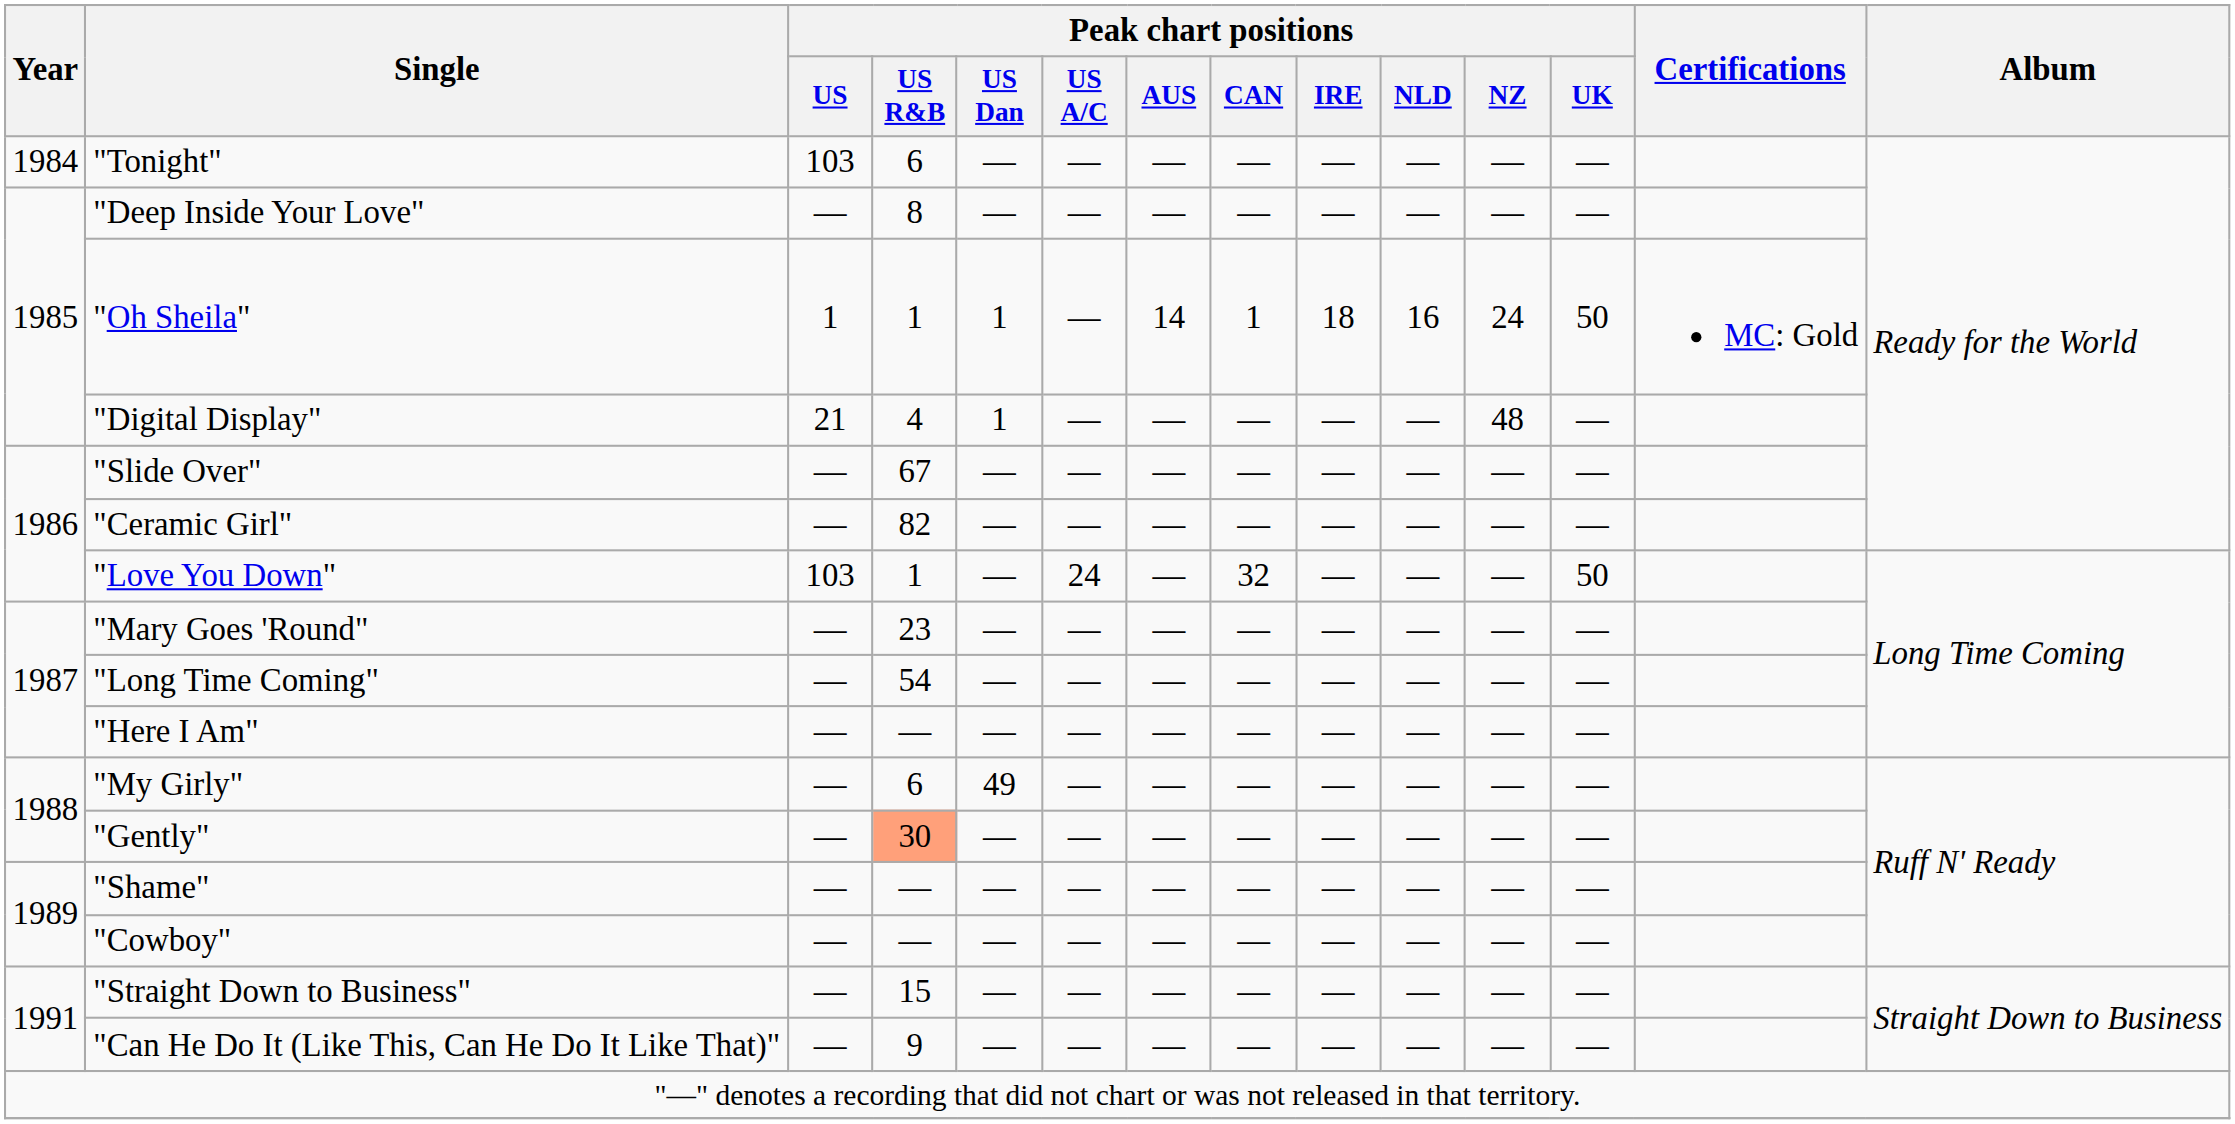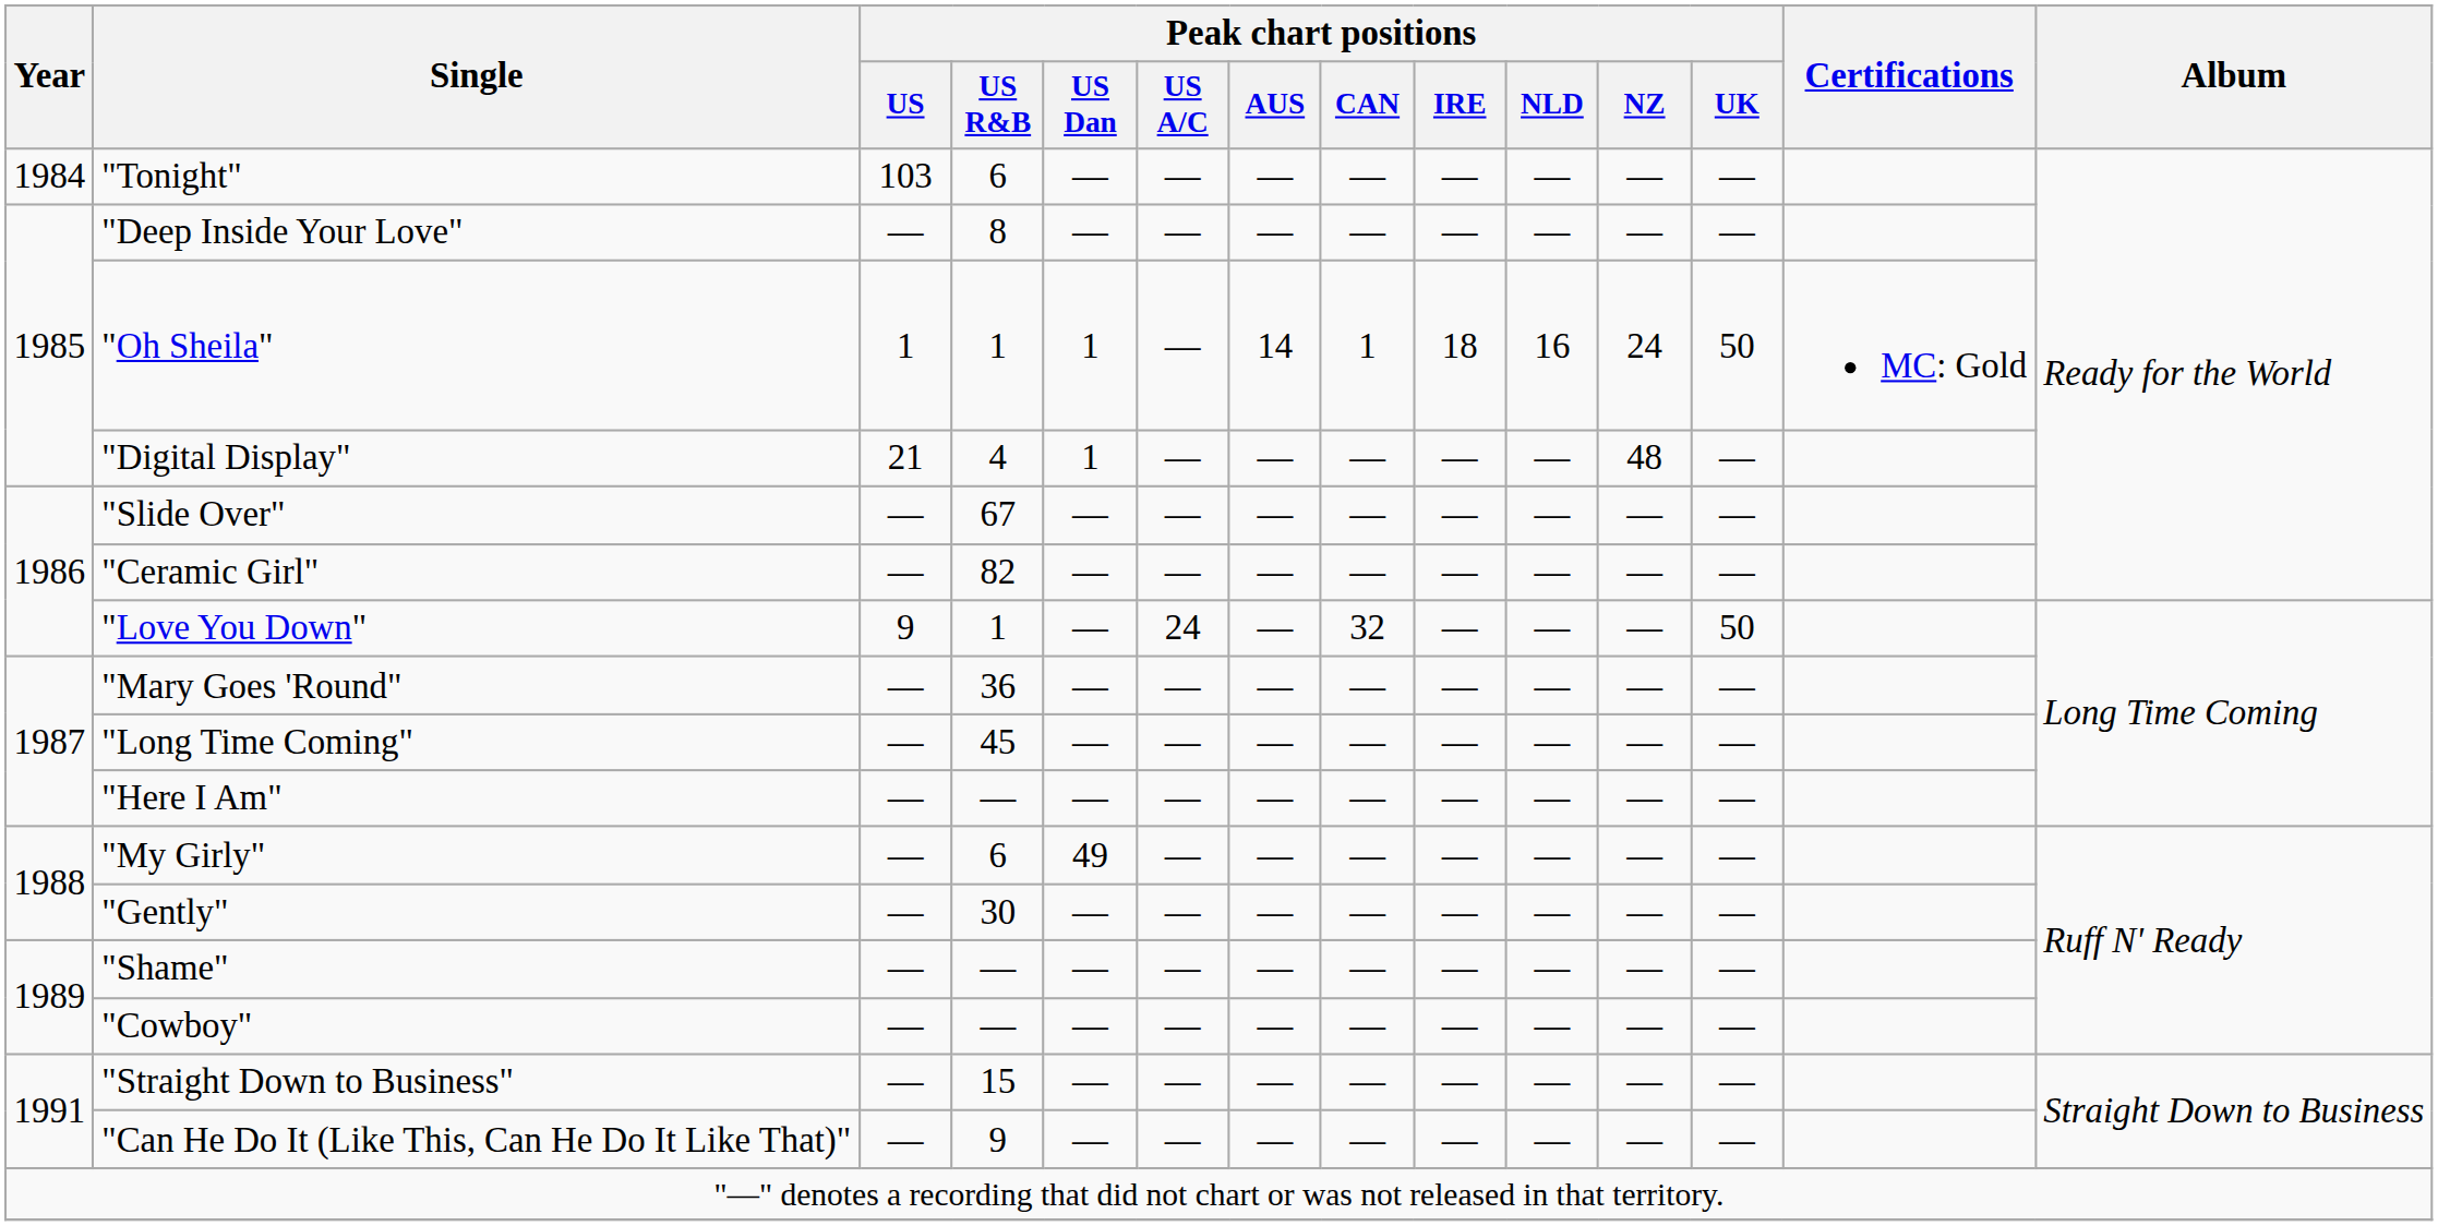 <table class="wikitable" style="text-align:center;">
 <tr>
 <th rowspan="2">Year</th>
 <th rowspan="2">Single</th>
 <th colspan="10">Peak chart positions</th>
 <th rowspan="2"><a href='#'>Certifications</a></th>
 <th rowspan="2">Album</th>
 </tr>
 <tr style="font-size:smaller;">
 <th width="35"><a href='#'>US</a><br></th>
 <th width="35"><a href='#'>US R&B</a><br></th>
 <th width="35"><a href='#'>US Dan</a><br></th>
 <th width="35"><a href='#'>US A/C</a><br></th>
 <th width="35"><a href='#'>AUS</a><br></th>
 <th width="35"><a href='#'>CAN</a><br></th>
 <th width="35"><a href='#'>IRE</a><br></th>
 <th width="35"><a href='#'>NLD</a><br></th>
 <th width="35"><a href='#'>NZ</a> <br></th>
 <th width="35"><a href='#'>UK</a><br></th>
 </tr>
 <tr>
 <td rowspan="1">1984</td>
 <td align="left">"Tonight"</td>
 <td>103</td>
 <td>6</td>
 <td>—</td>
 <td>—</td>
 <td>—</td>
 <td>—</td>
 <td>—</td>
 <td>—</td>
 <td>—</td>
 <td>—</td>
 <td align=left></td>
 <td align=left rowspan="6"><em>Ready for the World</em></td>
 </tr>
 <tr>
 <td rowspan="3">1985</td>
 <td align="left">"Deep Inside Your Love"</td>
 <td>—</td>
 <td>8</td>
 <td>—</td>
 <td>—</td>
 <td>—</td>
 <td>—</td>
 <td>—</td>
 <td>—</td>
 <td>—</td>
 <td>—</td>
 <td align=left></td>
 </tr>
 <tr>
 <td align="left">"<a href='#'>Oh Sheila</a>"</td>
 <td>1</td>
 <td>1</td>
 <td>1</td>
 <td>—</td>
 <td>14</td>
 <td>1</td>
 <td>18</td>
 <td>16</td>
 <td>24</td>
 <td>50</td>
 <td align=left><br><ul><li><a href='#'>MC</a>: Gold</li></ul></td>
 </tr>
 <tr>
 <td align="left">"Digital Display"</td>
 <td>21</td>
 <td>4</td>
 <td>1</td>
 <td>—</td>
 <td>—</td>
 <td>—</td>
 <td>—</td>
 <td>—</td>
 <td>48</td>
 <td>—</td>
 <td align=left></td>
 </tr>
 <tr>
 <td rowspan="3">1986</td>
 <td align="left">"Slide Over"</td>
 <td>—</td>
 <td>67</td>
 <td>—</td>
 <td>—</td>
 <td>—</td>
 <td>—</td>
 <td>—</td>
 <td>—</td>
 <td>—</td>
 <td>—</td>
 <td align=left></td>
 </tr>
 <tr>
 <td align="left">"Ceramic Girl"</td>
 <td>—</td>
 <td>82</td>
 <td>—</td>
 <td>—</td>
 <td>—</td>
 <td>—</td>
 <td>—</td>
 <td>—</td>
 <td>—</td>
 <td>—</td>
 <td align=left></td>
 </tr>
 <tr>
 <td align="left">"<a href='#'>Love You Down</a>"</td>
-<td>103</td>
+<td>9</td>
 <td>1</td>
 <td>—</td>
 <td>24</td>
 <td>—</td>
 <td>32</td>
 <td>—</td>
 <td>—</td>
 <td>—</td>
 <td>50</td>
 <td align=left></td>
 <td align=left rowspan="4"><em>Long Time Coming</em></td>
 </tr>
 <tr>
 <td rowspan="3">1987</td>
 <td align="left">"Mary Goes 'Round"</td>
 <td>—</td>
-<td>23</td>
+<td>36</td>
 <td>—</td>
 <td>—</td>
 <td>—</td>
 <td>—</td>
 <td>—</td>
 <td>—</td>
 <td>—</td>
 <td>—</td>
 <td align=left></td>
 </tr>
 <tr>
 <td align="left">"Long Time Coming"</td>
 <td>—</td>
-<td>54</td>
+<td>45</td>
 <td>—</td>
 <td>—</td>
 <td>—</td>
 <td>—</td>
 <td>—</td>
 <td>—</td>
 <td>—</td>
 <td>—</td>
 <td align=left></td>
 </tr>
 <tr>
 <td align="left">"Here I Am"</td>
 <td>—</td>
 <td>—</td>
 <td>—</td>
 <td>—</td>
 <td>—</td>
 <td>—</td>
 <td>—</td>
 <td>—</td>
 <td>—</td>
 <td>—</td>
 <td align=left></td>
 </tr>
 <tr>
 <td rowspan="2">1988</td>
 <td align="left">"My Girly"</td>
 <td>—</td>
 <td>6</td>
 <td>49</td>
 <td>—</td>
 <td>—</td>
 <td>—</td>
 <td>—</td>
 <td>—</td>
 <td>—</td>
 <td>—</td>
 <td align=left></td>
 <td align=left rowspan="4"><em>Ruff N' Ready</em></td>
 </tr>
 <tr>
 <td align="left">"Gently"</td>
 <td>—</td>
-<td style="background: lightsalmon;">30</td>
+<td>30</td>
 <td>—</td>
 <td>—</td>
 <td>—</td>
 <td>—</td>
 <td>—</td>
 <td>—</td>
 <td>—</td>
 <td>—</td>
 <td align=left></td>
 </tr>
 <tr>
 <td rowspan="2">1989</td>
 <td align="left">"Shame"</td>
 <td>—</td>
 <td>—</td>
 <td>—</td>
 <td>—</td>
 <td>—</td>
 <td>—</td>
 <td>—</td>
 <td>—</td>
 <td>—</td>
 <td>—</td>
 <td align=left></td>
 </tr>
 <tr>
 <td align="left">"Cowboy"</td>
 <td>—</td>
 <td>—</td>
 <td>—</td>
 <td>—</td>
 <td>—</td>
 <td>—</td>
 <td>—</td>
 <td>—</td>
 <td>—</td>
 <td>—</td>
 <td align=left></td>
 </tr>
 <tr>
 <td rowspan="2">1991</td>
 <td align="left">"Straight Down to Business"</td>
 <td>—</td>
 <td>15</td>
 <td>—</td>
 <td>—</td>
 <td>—</td>
 <td>—</td>
 <td>—</td>
 <td>—</td>
 <td>—</td>
 <td>—</td>
 <td align=left></td>
 <td align=left rowspan="2"><em>Straight Down to Business</em></td>
 </tr>
 <tr>
 <td align="left">"Can He Do It (Like This, Can He Do It Like That)"</td>
 <td>—</td>
 <td>9</td>
 <td>—</td>
 <td>—</td>
 <td>—</td>
 <td>—</td>
 <td>—</td>
 <td>—</td>
 <td>—</td>
 <td>—</td>
 <td align=left></td>
 </tr>
 <tr>
 <td colspan="15" style="font-size:90%">"—" denotes a recording that did not chart or was not released in that territory.</td>
 </tr>
 <tr>
 </tr>
 </table>
